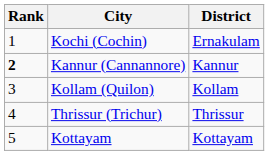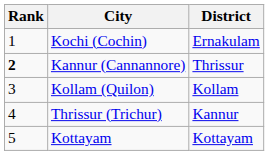 <table class="wikitable sortable">
 <tr>
 <th>Rank</th>
 <th>City</th>
 <th>District</th>
 </tr>
 <tr>
 <td>1</td>
 <td><a href='#'>Kochi (Cochin)</a></td>
 <td><a href='#'>Ernakulam</a></td>
 </tr>
 <tr>
 <td><strong>2</strong></td>
 <td><a href='#'>Kannur (Cannannore)</a></td>
-<td><a href='#'>Kannur</a></td>
+<td><a href='#'>Thrissur</a></td>
 </tr>
 <tr>
 <td>3</td>
 <td><a href='#'>Kollam (Quilon)</a></td>
 <td><a href='#'>Kollam</a></td>
 </tr>
 <tr>
 <td>4</td>
 <td><a href='#'>Thrissur (Trichur)</a></td>
-<td><a href='#'>Thrissur</a></td>
+<td><a href='#'>Kannur</a></td>
 </tr>
 <tr>
 <td>5</td>
 <td><a href='#'>Kottayam</a></td>
 <td><a href='#'>Kottayam</a></td>
 </tr>
 </table>
